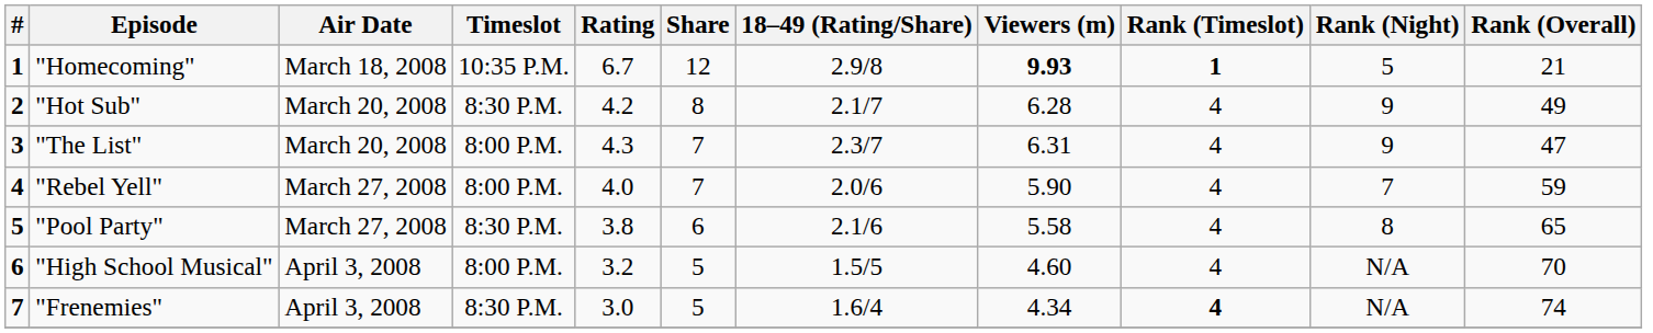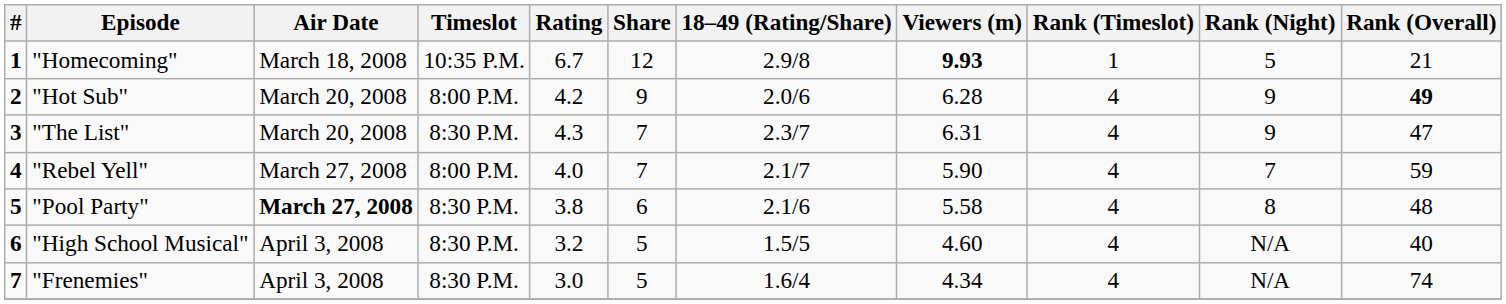 <table class="wikitable sortable">
 <tr>
 <th>#</th>
 <th>Episode</th>
 <th>Air Date</th>
 <th>Timeslot</th>
 <th>Rating</th>
 <th>Share</th>
 <th>18–49 (Rating/Share)</th>
 <th>Viewers (m)</th>
 <th>Rank (Timeslot)</th>
 <th>Rank (Night)</th>
 <th>Rank (Overall)</th>
 </tr>
 <tr>
 <td style="text-align:center"><strong>1</strong></td>
 <td>"Homecoming"</td>
 <td>March 18, 2008</td>
 <td style="text-align:center">10:35 P.M.</td>
 <td style="text-align:center">6.7</td>
 <td style="text-align:center">12</td>
 <td style="text-align:center">2.9/8</td>
 <td style="text-align:center"><strong>9.93</strong></td>
-<td style="text-align:center"><strong>1</strong></td>
+<td style="text-align:center">1</td>
 <td style="text-align:center">5</td>
 <td style="text-align:center">21</td>
 </tr>
 <tr>
 <td style="text-align:center"><strong>2</strong></td>
 <td>"Hot Sub"</td>
 <td>March 20, 2008</td>
-<td style="text-align:center">8:30 P.M.</td>
+<td style="text-align:center">8:00 P.M.</td>
 <td style="text-align:center">4.2</td>
-<td style="text-align:center">8</td>
-<td style="text-align:center">2.1/7</td>
+<td style="text-align:center">9</td>
+<td style="text-align:center">2.0/6</td>
 <td style="text-align:center">6.28</td>
 <td style="text-align:center">4</td>
 <td style="text-align:center">9</td>
-<td style="text-align:center">49</td>
+<td style="text-align:center"><strong>49</strong></td>
 </tr>
 <tr>
 <td style="text-align:center"><strong>3</strong></td>
 <td>"The List"</td>
 <td>March 20, 2008</td>
-<td style="text-align:center">8:00 P.M.</td>
+<td style="text-align:center">8:30 P.M.</td>
 <td style="text-align:center">4.3</td>
 <td style="text-align:center">7</td>
 <td style="text-align:center">2.3/7</td>
 <td style="text-align:center">6.31</td>
 <td style="text-align:center">4</td>
 <td style="text-align:center">9</td>
 <td style="text-align:center">47</td>
 </tr>
 <tr>
 <td style="text-align:center"><strong>4</strong></td>
 <td>"Rebel Yell"</td>
 <td>March 27, 2008</td>
 <td style="text-align:center">8:00 P.M.</td>
 <td style="text-align:center">4.0</td>
 <td style="text-align:center">7</td>
-<td style="text-align:center">2.0/6</td>
+<td style="text-align:center">2.1/7</td>
 <td style="text-align:center">5.90</td>
 <td style="text-align:center">4</td>
 <td style="text-align:center">7</td>
 <td style="text-align:center">59</td>
 </tr>
 <tr>
 <td style="text-align:center"><strong>5</strong></td>
 <td>"Pool Party"</td>
-<td>March 27, 2008</td>
+<td><strong>March 27, 2008</strong></td>
 <td style="text-align:center">8:30 P.M.</td>
 <td style="text-align:center">3.8</td>
 <td style="text-align:center">6</td>
 <td style="text-align:center">2.1/6</td>
 <td style="text-align:center">5.58</td>
 <td style="text-align:center">4</td>
 <td style="text-align:center">8</td>
-<td style="text-align:center">65</td>
+<td style="text-align:center">48</td>
 </tr>
 <tr>
 <td style="text-align:center"><strong>6</strong></td>
 <td>"High School Musical"</td>
 <td>April 3, 2008</td>
-<td style="text-align:center">8:00 P.M.</td>
+<td style="text-align:center">8:30 P.M.</td>
 <td style="text-align:center">3.2</td>
 <td style="text-align:center">5</td>
 <td style="text-align:center">1.5/5</td>
 <td style="text-align:center">4.60</td>
 <td style="text-align:center">4</td>
 <td style="text-align:center">N/A</td>
-<td style="text-align:center">70</td>
+<td style="text-align:center">40</td>
 </tr>
 <tr>
 <td style="text-align:center"><strong>7</strong></td>
 <td>"Frenemies"</td>
 <td>April 3, 2008</td>
 <td style="text-align:center">8:30 P.M.</td>
 <td style="text-align:center">3.0</td>
 <td style="text-align:center">5</td>
 <td style="text-align:center">1.6/4</td>
 <td style="text-align:center">4.34</td>
-<td style="text-align:center"><strong>4</strong></td>
+<td style="text-align:center">4</td>
 <td style="text-align:center">N/A</td>
 <td style="text-align:center">74</td>
 </tr>
 <tr>
 </tr>
 </table>
